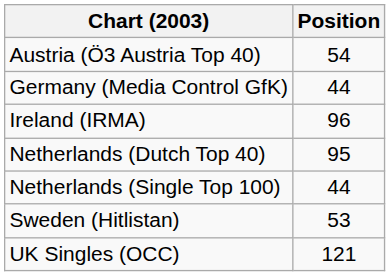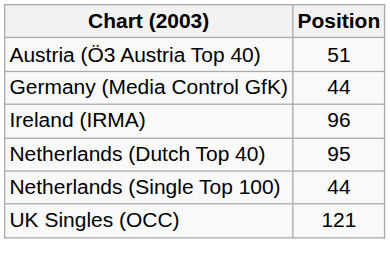 <table class="wikitable sortable">
 <tr>
 <th>Chart (2003)</th>
 <th>Position</th>
 </tr>
 <tr>
 <td>Austria (Ö3 Austria Top 40)</td>
-<td align="center">54</td>
+<td align="center">51</td>
 </tr>
 <tr>
 <td>Germany (Media Control GfK)</td>
 <td align="center">44</td>
 </tr>
 <tr>
 <td>Ireland (IRMA)</td>
 <td align="center">96</td>
 </tr>
 <tr>
 <td>Netherlands (Dutch Top 40)</td>
 <td align="center">95</td>
 </tr>
 <tr>
 <td>Netherlands (Single Top 100)</td>
 <td align="center">44</td>
 </tr>
 <tr>
-<td>Sweden (Hitlistan)</td>
-<td align="center">53</td>
-</tr>
-<tr>
 <td>UK Singles (OCC)</td>
 <td align="center">121</td>
 </tr>
 </table>
